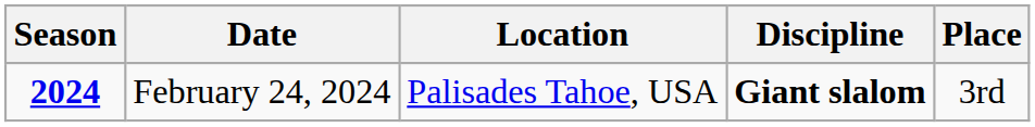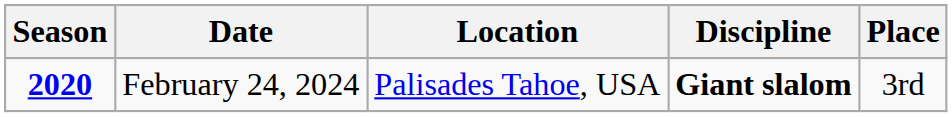 <table class="wikitable" style="text-align:center; font-size:95%;">
 <tr>
 <th>Season</th>
 <th>Date</th>
 <th>Location</th>
 <th>Discipline</th>
 <th>Place</th>
 </tr>
 <tr>
-<td rowspan=1><strong><a href='#'>2024</a></strong></td>
+<td rowspan=1><strong><a href='#'>2020</a></strong></td>
 <td align=right>February 24, 2024</td>
 <td align=left> <a href='#'>Palisades Tahoe</a>, USA</td>
 <td><strong>Giant slalom</strong></td>
 <td>3rd</td>
 </tr>
 </table>
